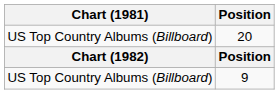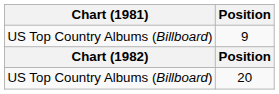 <table class="wikitable">
 <tr>
 <th>Chart (1981)</th>
 <th>Position</th>
 </tr>
 <tr>
 <td>US Top Country Albums (<em>Billboard</em>)</td>
-<td align="center">20</td>
+<td align="center">9</td>
 </tr>
 <tr>
 <th>Chart (1982)</th>
 <th>Position</th>
 </tr>
 <tr>
 <td>US Top Country Albums (<em>Billboard</em>)</td>
-<td align="center">9</td>
+<td align="center">20</td>
 </tr>
 </table>
